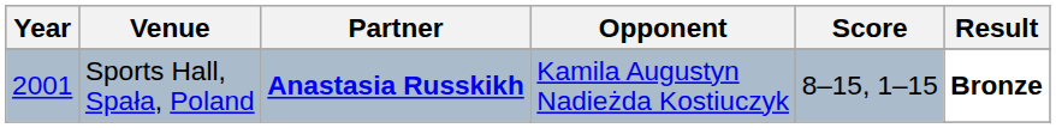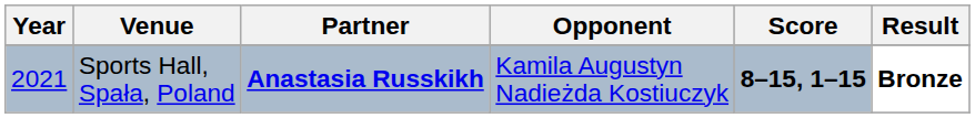 <table class="sortable wikitable" style="font-size: 90%;">
 <tr>
 <th>Year</th>
 <th>Venue</th>
 <th>Partner</th>
 <th>Opponent</th>
 <th>Score</th>
 <th>Result</th>
 </tr>
 <tr>
 </tr>
 <tr style="background:#AABBCC">
-<td align="center"><a href='#'>2001</a></td>
+<td align="center"><a href='#'>2021</a></td>
 <td align="left">Sports Hall,<br><a href='#'>Spała</a>, <a href='#'>Poland</a></td>
 <td align="left"><strong> <a href='#'>Anastasia Russkikh</a></strong></td>
 <td align="left"> <a href='#'>Kamila Augustyn</a><br> <a href='#'>Nadieżda Kostiuczyk</a></td>
-<td align="left">8–15, 1–15</td>
+<td align="left"><strong>8–15, 1–15</strong></td>
 <td style="text-align:left; background:white"> <strong>Bronze</strong></td>
 </tr>
 </table>
